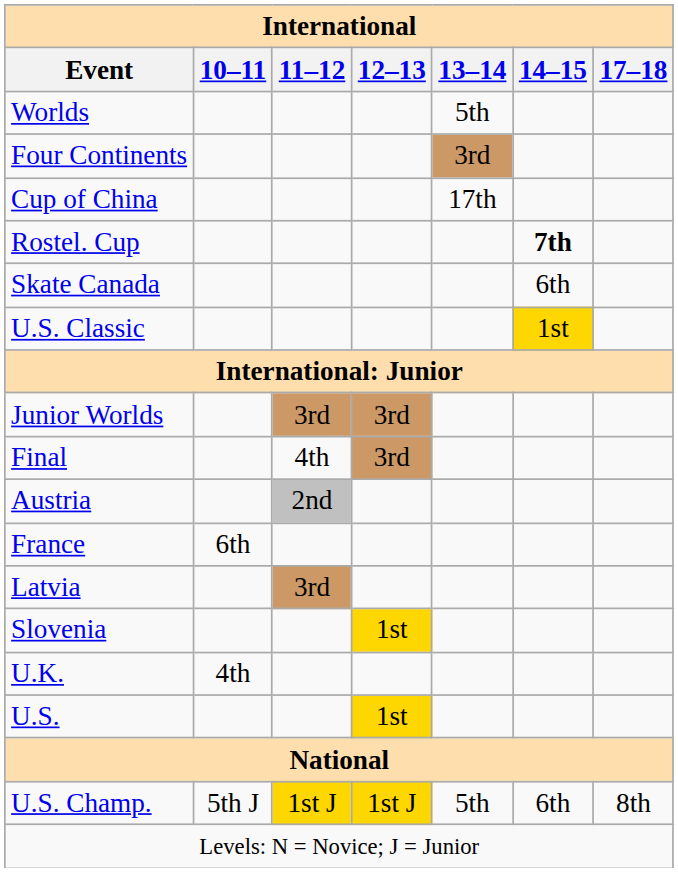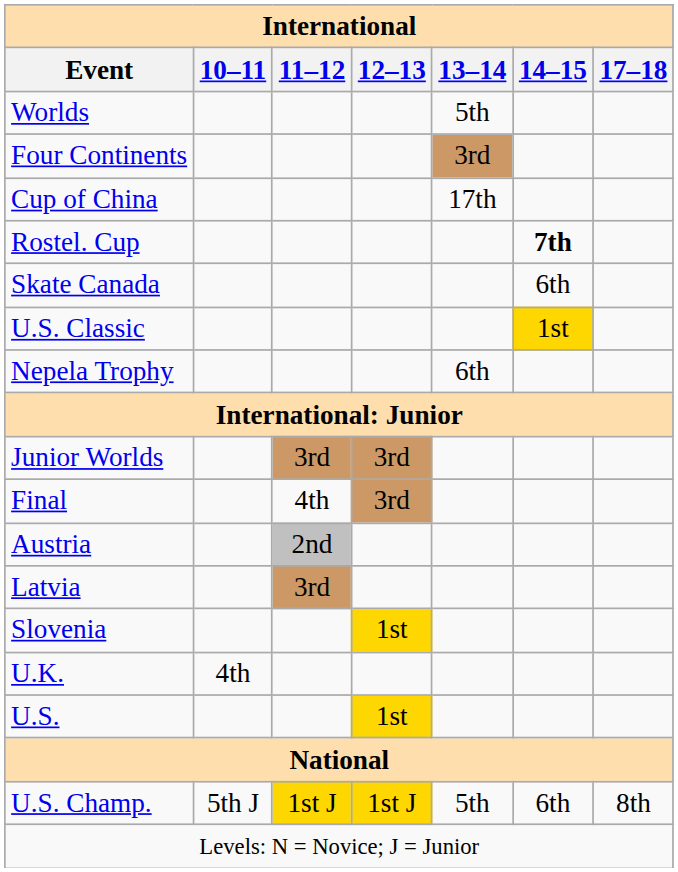 <table class="wikitable" style="text-align:center">
 <tr>
 <th colspan="7" style="background-color: #ffdead; " align="center">International</th>
 </tr>
 <tr>
 <th>Event</th>
 <th><a href='#'>10–11</a></th>
 <th><a href='#'>11–12</a></th>
 <th><a href='#'>12–13</a></th>
 <th><a href='#'>13–14</a></th>
 <th><a href='#'>14–15</a></th>
 <th><a href='#'>17–18</a></th>
 </tr>
 <tr>
 <td align=left><a href='#'>Worlds</a></td>
 <td></td>
 <td></td>
 <td></td>
 <td>5th</td>
 <td></td>
 <td></td>
 </tr>
 <tr>
 <td align=left><a href='#'>Four Continents</a></td>
 <td></td>
 <td></td>
 <td></td>
 <td bgcolor=cc9966>3rd</td>
 <td></td>
 <td></td>
 </tr>
 <tr>
 <td align=left> <a href='#'>Cup of China</a></td>
 <td></td>
 <td></td>
 <td></td>
 <td>17th</td>
 <td></td>
 <td></td>
 </tr>
 <tr>
 <td align=left> <a href='#'>Rostel. Cup</a></td>
 <td></td>
 <td></td>
 <td></td>
 <td></td>
 <td><strong>7th</strong></td>
 <td></td>
 </tr>
 <tr>
 <td align=left> <a href='#'>Skate Canada</a></td>
 <td></td>
 <td></td>
 <td></td>
 <td></td>
 <td>6th</td>
 <td></td>
 </tr>
 <tr>
 <td align=left> <a href='#'>U.S. Classic</a></td>
 <td></td>
 <td></td>
 <td></td>
 <td></td>
 <td bgcolor=gold>1st</td>
 <td></td>
 </tr>
 <tr>
+<td align=left><a href='#'>Nepela Trophy</a></td>
+<td></td>
+<td></td>
+<td></td>
+<td>6th</td>
+<td></td>
+<td></td>
+</tr>
+<tr>
 <th colspan="7" style="background-color: #ffdead; " align="center">International: Junior</th>
 </tr>
 <tr>
 <td align=left><a href='#'>Junior Worlds</a></td>
 <td></td>
 <td bgcolor=cc9966>3rd</td>
 <td bgcolor=cc9966>3rd</td>
 <td></td>
 <td></td>
 <td></td>
 </tr>
 <tr>
 <td align=left> <a href='#'>Final</a></td>
 <td></td>
 <td>4th</td>
 <td bgcolor=cc9966>3rd</td>
 <td></td>
 <td></td>
 <td></td>
 </tr>
 <tr>
 <td align=left> <a href='#'>Austria</a></td>
 <td></td>
 <td bgcolor=silver>2nd</td>
-<td></td>
-<td></td>
-<td></td>
-<td></td>
-</tr>
-<tr>
-<td align=left> <a href='#'>France</a></td>
-<td>6th</td>
-<td></td>
 <td></td>
 <td></td>
 <td></td>
 <td></td>
 </tr>
 <tr>
 <td align=left> <a href='#'>Latvia</a></td>
 <td></td>
 <td bgcolor=cc9966>3rd</td>
 <td></td>
 <td></td>
 <td></td>
 <td></td>
 </tr>
 <tr>
 <td align=left> <a href='#'>Slovenia</a></td>
 <td></td>
 <td></td>
 <td bgcolor=gold>1st</td>
 <td></td>
 <td></td>
 <td></td>
 </tr>
 <tr>
 <td align=left> <a href='#'>U.K.</a></td>
 <td>4th</td>
 <td></td>
 <td></td>
 <td></td>
 <td></td>
 <td></td>
 </tr>
 <tr>
 <td align=left> <a href='#'>U.S.</a></td>
 <td></td>
 <td></td>
 <td bgcolor=gold>1st</td>
 <td></td>
 <td></td>
 <td></td>
 </tr>
 <tr>
 <th colspan="7" style="background-color: #ffdead; " align="center">National</th>
 </tr>
 <tr>
 <td align=left><a href='#'>U.S. Champ.</a></td>
 <td>5th J</td>
 <td bgcolor=gold>1st J</td>
 <td bgcolor=gold>1st J</td>
 <td>5th</td>
 <td>6th</td>
 <td>8th</td>
 </tr>
 <tr>
 <td colspan="7" align="center"><small> Levels: N = Novice; J = Junior </small></td>
 </tr>
 </table>
